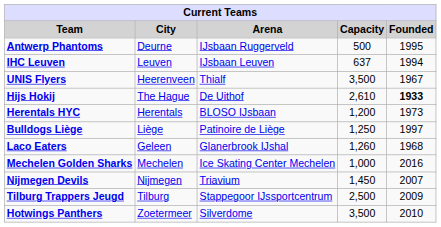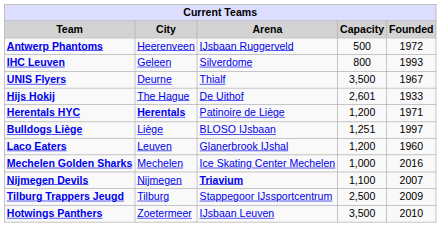 <table class="wikitable" style="text-align:left">
 <tr>
 <th style="background:#DDDDFF" colspan=7>Current Teams</th>
 </tr>
 <tr>
 <th style="background:lightgrey">Team</th>
 <th style="background:lightgrey">City</th>
 <th style="background:lightgrey">Arena</th>
 <th style="background:lightgrey">Capacity</th>
 <th style="background:lightgrey">Founded</th>
 </tr>
 <tr>
 <td><strong><a href='#'>Antwerp Phantoms</a></strong></td>
-<td> <a href='#'>Deurne</a></td>
+<td> <a href='#'>Heerenveen</a></td>
 <td><a href='#'>IJsbaan Ruggerveld</a></td>
 <td align=center>500</td>
-<td align=center>1995</td>
+<td align=center>1972</td>
 </tr>
 <tr>
 <td><strong><a href='#'>IHC Leuven</a></strong></td>
-<td> <a href='#'>Leuven</a></td>
-<td><a href='#'>IJsbaan Leuven</a></td>
-<td align=center>637</td>
-<td align=center>1994</td>
+<td> <a href='#'>Geleen</a></td>
+<td><a href='#'>Silverdome</a></td>
+<td align=center>800</td>
+<td align=center>1993</td>
 </tr>
 <tr>
 <td><strong><a href='#'>UNIS Flyers</a></strong></td>
-<td> <a href='#'>Heerenveen</a></td>
+<td> <a href='#'>Deurne</a></td>
 <td><a href='#'>Thialf</a></td>
 <td align=center>3,500</td>
 <td align=center>1967</td>
 </tr>
 <tr>
 <td><strong><a href='#'>Hijs Hokij</a></strong></td>
 <td> <a href='#'>The Hague</a></td>
 <td><a href='#'>De Uithof</a></td>
-<td align=center>2,610</td>
-<td align=center><strong>1933</strong></td>
+<td align=center>2,601</td>
+<td align=center>1933</td>
 </tr>
 <tr>
 <td><strong><a href='#'>Herentals HYC</a></strong></td>
-<td> <a href='#'>Herentals</a></td>
-<td><a href='#'>BLOSO IJsbaan</a></td>
+<td><strong> <a href='#'>Herentals</a></strong></td>
+<td><a href='#'>Patinoire de Liège</a></td>
 <td align=center>1,200</td>
-<td align=center>1973</td>
+<td align=center>1971</td>
 </tr>
 <tr>
 <td><strong><a href='#'>Bulldogs Liège</a></strong></td>
 <td> <a href='#'>Liège</a></td>
-<td><a href='#'>Patinoire de Liège</a></td>
-<td align=center>1,250</td>
+<td><a href='#'>BLOSO IJsbaan</a></td>
+<td align=center>1,251</td>
 <td align=center>1997</td>
 </tr>
 <tr>
 <td><strong><a href='#'>Laco Eaters</a></strong></td>
-<td> <a href='#'>Geleen</a></td>
+<td> <a href='#'>Leuven</a></td>
 <td><a href='#'>Glanerbrook IJshal</a></td>
-<td align=center>1,260</td>
-<td align=center>1968</td>
+<td align=center>1,200</td>
+<td align=center>1960</td>
 </tr>
 <tr>
 <td><strong><a href='#'>Mechelen Golden Sharks</a></strong></td>
 <td> <a href='#'>Mechelen</a></td>
 <td><a href='#'>Ice Skating Center Mechelen</a></td>
 <td align=center>1,000</td>
 <td align=center>2016</td>
 </tr>
 <tr>
 <td><strong><a href='#'>Nijmegen Devils</a></strong></td>
 <td> <a href='#'>Nijmegen</a></td>
-<td><a href='#'>Triavium</a></td>
-<td align=center>1,450</td>
+<td><strong><a href='#'>Triavium</a></strong></td>
+<td align=center>1,100</td>
 <td align=center>2007</td>
 </tr>
 <tr>
 <td><strong><a href='#'>Tilburg Trappers Jeugd</a></strong></td>
 <td> <a href='#'>Tilburg</a></td>
 <td><a href='#'>Stappegoor IJssportcentrum</a></td>
 <td align=center>2,500</td>
 <td align=center>2009</td>
 </tr>
 <tr>
 <td><strong><a href='#'>Hotwings Panthers</a></strong></td>
 <td> <a href='#'>Zoetermeer</a></td>
-<td><a href='#'>Silverdome</a></td>
+<td><a href='#'>IJsbaan Leuven</a></td>
 <td align=center>3,500</td>
 <td align=center>2010</td>
 </tr>
 </table>
